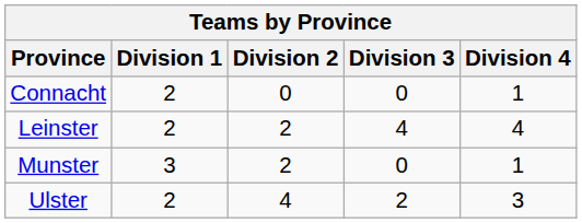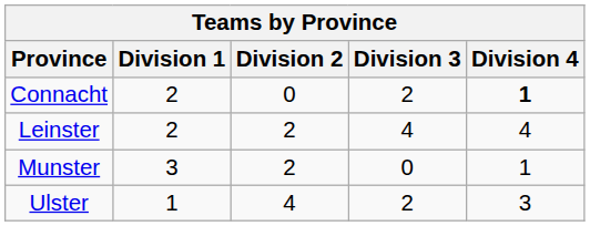 <table class="wikitable" style="text-align:center">
 <tr>
 <th colspan=6>Teams by Province</th>
 </tr>
 <tr>
 <th>Province</th>
 <th>Division 1</th>
 <th>Division 2</th>
 <th>Division 3</th>
 <th>Division 4</th>
 </tr>
 <tr>
 <td><a href='#'>Connacht</a></td>
 <td>2</td>
 <td>0</td>
-<td>0</td>
-<td>1</td>
+<td>2</td>
+<td><strong>1</strong></td>
 </tr>
 <tr>
 <td><a href='#'>Leinster</a></td>
 <td>2</td>
 <td>2</td>
 <td>4</td>
 <td>4</td>
 </tr>
 <tr>
 <td><a href='#'>Munster</a></td>
 <td>3</td>
 <td>2</td>
 <td>0</td>
 <td>1</td>
 </tr>
 <tr>
 <td><a href='#'>Ulster</a></td>
-<td>2</td>
+<td>1</td>
 <td>4</td>
 <td>2</td>
 <td>3</td>
 </tr>
 </table>
